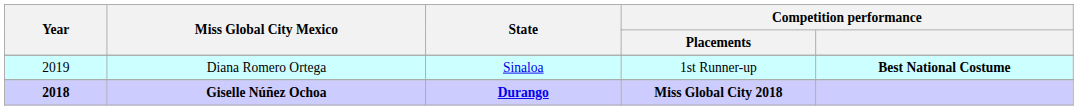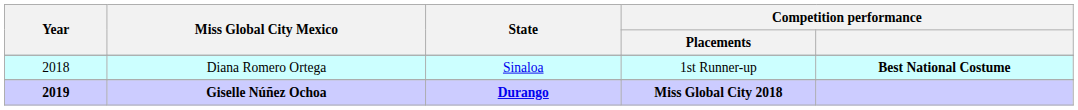 <table class="wikitable" style="text-align:center; line-height:20px; font-size:90%; width:90%;">
 <tr>
 <th rowspan="2"  width=60px>Year</th>
 <th rowspan="2"  width=200px>Miss Global City Mexico</th>
 <th rowspan="2"  width=120px>State</th>
 <th colspan="2"  width=200px>Competition performance</th>
 </tr>
 <tr>
 <th width=120px>Placements</th>
 <th width=160px></th>
 </tr>
 <tr>
 </tr>
 <tr style="background-color:#ccffff">
-<td>2019</td>
+<td>2018</td>
 <td>Diana Romero Ortega</td>
 <td><a href='#'>Sinaloa</a></td>
 <td>1st Runner-up</td>
 <td><strong>Best National Costume</strong></td>
 </tr>
 <tr>
 </tr>
 <tr style="background-color:#ccccff; font-weight: bold">
-<td>2018</td>
+<td>2019</td>
 <td>Giselle Núñez Ochoa</td>
 <td><a href='#'>Durango</a></td>
 <td>Miss Global City 2018</td>
 <td></td>
 </tr>
 </table>
